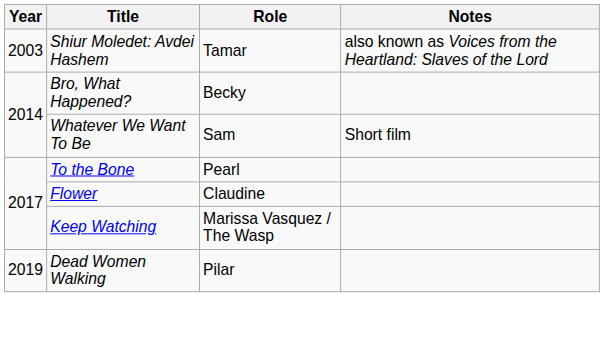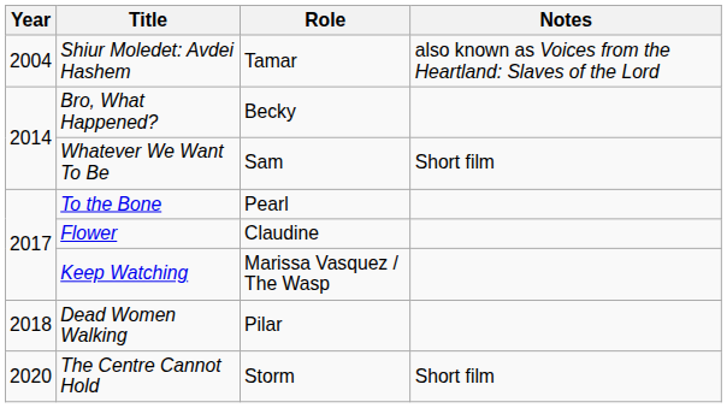 <table class="wikitable">
 <tr>
 <th>Year</th>
 <th>Title</th>
 <th>Role</th>
 <th>Notes</th>
 </tr>
 <tr>
-<td>2003</td>
+<td>2004</td>
 <td><em>Shiur Moledet: Avdei Hashem</em></td>
 <td>Tamar</td>
 <td>also known as <em>Voices from the Heartland: Slaves of the Lord</em></td>
 </tr>
 <tr>
 <td rowspan="2">2014</td>
 <td><em>Bro, What Happened?</em></td>
 <td>Becky</td>
 <td></td>
 </tr>
 <tr>
 <td><em>Whatever We Want To Be</em></td>
 <td>Sam</td>
 <td>Short film</td>
 </tr>
 <tr>
 <td rowspan="3">2017</td>
 <td><em><a href='#'>To the Bone</a></em></td>
 <td>Pearl</td>
 <td></td>
 </tr>
 <tr>
 <td><em><a href='#'>Flower</a></em></td>
 <td>Claudine</td>
 <td></td>
 </tr>
 <tr>
 <td><em><a href='#'>Keep Watching</a></em></td>
 <td>Marissa Vasquez / The Wasp</td>
 <td></td>
 </tr>
 <tr>
-<td>2019</td>
+<td>2018</td>
 <td><em>Dead Women Walking</em></td>
 <td>Pilar</td>
 <td></td>
 </tr>
+<tr>
+<td>2020</td>
+<td><em>The Centre Cannot Hold</em></td>
+<td>Storm</td>
+<td>Short film</td>
+</tr>
 </table>
